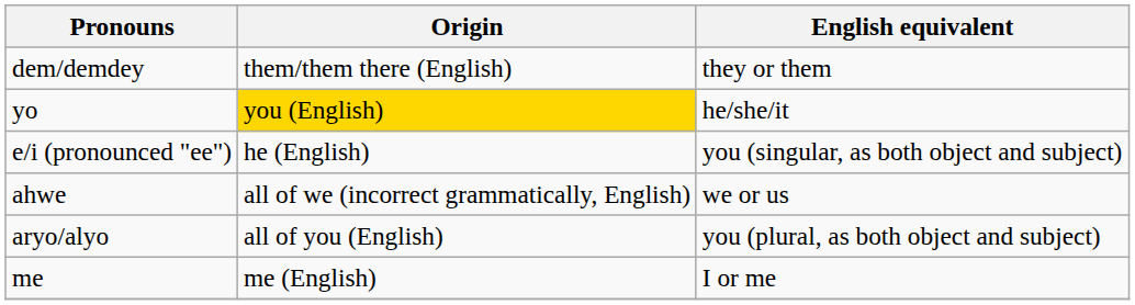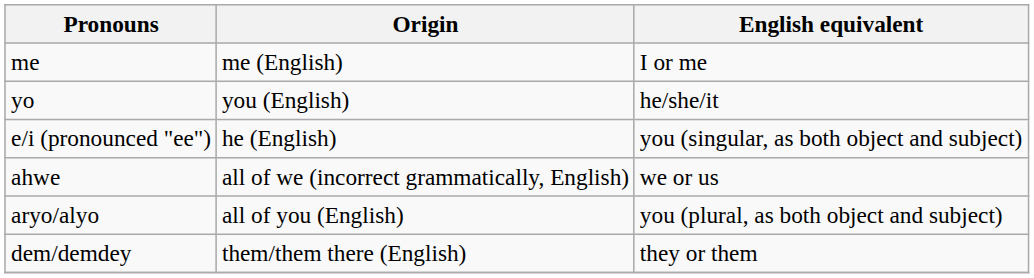 <table class="wikitable" style="text-align: left; white-space:nowrap; margin:auto; font-size:95.2%;">
 <tr>
 <th>Pronouns</th>
 <th>Origin</th>
 <th>English equivalent</th>
 </tr>
 <tr>
-<td>dem/demdey</td>
-<td>them/them there (English)</td>
-<td>they or them</td>
+<td>me</td>
+<td>me (English)</td>
+<td>I or me</td>
 </tr>
 <tr>
 <td>yo</td>
-<td style="background: gold;">you (English)</td>
+<td>you (English)</td>
 <td>he/she/it</td>
 </tr>
 <tr>
 <td>e/i (pronounced "ee")</td>
 <td>he (English)</td>
 <td>you (singular, as both object and subject)</td>
 </tr>
 <tr>
 <td>ahwe</td>
 <td>all of we (incorrect grammatically, English)</td>
 <td>we or us</td>
 </tr>
 <tr>
 <td>aryo/alyo</td>
 <td>all of you (English)</td>
 <td>you (plural, as both object and subject)</td>
 </tr>
 <tr>
-<td>me</td>
-<td>me (English)</td>
-<td>I or me</td>
+<td>dem/demdey</td>
+<td>them/them there (English)</td>
+<td>they or them</td>
 </tr>
 <tr>
 </tr>
 </table>
